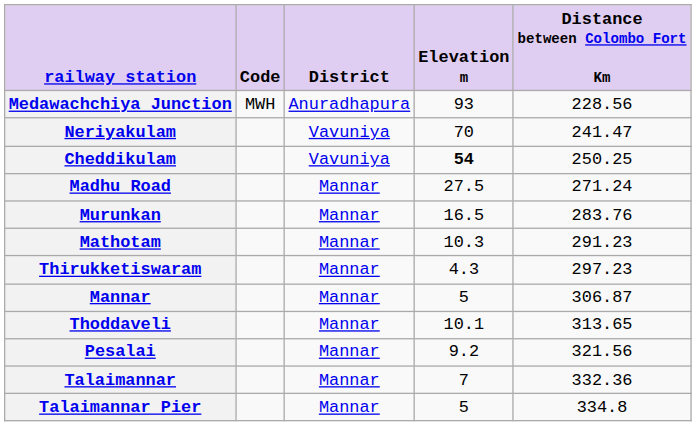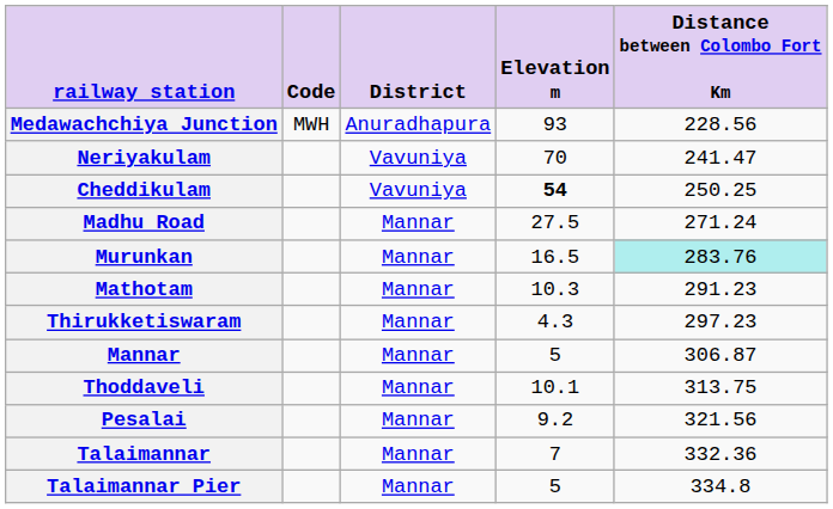 <table class="wikitable sortable" style="text-align:center; font-size:100%">
 <tr valign=bottom>
 <th style="background-color:#E0CEF2;"><a href='#'>railway station</a></th>
 <th style="background-color:#E0CEF2;">Code</th>
 <th style="background-color:#E0CEF2;">District</th>
 <th style="background-color:#E0CEF2;">Elevation<br><small>m</small><br></th>
 <th style="background-color:#E0CEF2;">Distance<br><small>between <a href='#'>Colombo Fort</a></small><br><br><small>Km</small><br></th>
 </tr>
 <tr>
 <th><a href='#'>Medawachchiya Junction</a></th>
 <td>MWH</td>
 <td><a href='#'>Anuradhapura</a></td>
 <td>93</td>
 <td>228.56</td>
 </tr>
 <tr>
 <th><a href='#'>Neriyakulam</a></th>
 <td></td>
 <td><a href='#'>Vavuniya</a></td>
 <td>70</td>
 <td>241.47</td>
 </tr>
 <tr>
 <th><a href='#'>Cheddikulam</a></th>
 <td></td>
 <td><a href='#'>Vavuniya</a></td>
 <td><strong>54</strong></td>
 <td>250.25</td>
 </tr>
 <tr>
 <th><a href='#'>Madhu Road</a></th>
 <td></td>
 <td><a href='#'>Mannar</a></td>
 <td>27.5</td>
 <td>271.24</td>
 </tr>
 <tr>
 <th><a href='#'>Murunkan</a></th>
 <td></td>
 <td><a href='#'>Mannar</a></td>
 <td>16.5</td>
-<td>283.76</td>
+<td style="background: paleturquoise;">283.76</td>
 </tr>
 <tr>
 <th><a href='#'>Mathotam</a></th>
 <td></td>
 <td><a href='#'>Mannar</a></td>
 <td>10.3</td>
 <td>291.23</td>
 </tr>
 <tr>
 <th><a href='#'>Thirukketiswaram</a></th>
 <td></td>
 <td><a href='#'>Mannar</a></td>
 <td>4.3</td>
 <td>297.23</td>
 </tr>
 <tr>
 <th><a href='#'>Mannar</a></th>
 <td></td>
 <td><a href='#'>Mannar</a></td>
 <td>5</td>
 <td>306.87</td>
 </tr>
 <tr>
 <th><a href='#'>Thoddaveli</a></th>
 <td></td>
 <td><a href='#'>Mannar</a></td>
 <td>10.1</td>
-<td>313.65</td>
+<td>313.75</td>
 </tr>
 <tr>
 <th><a href='#'>Pesalai</a></th>
 <td></td>
 <td><a href='#'>Mannar</a></td>
 <td>9.2</td>
 <td>321.56</td>
 </tr>
 <tr>
 <th><a href='#'>Talaimannar</a></th>
 <td></td>
 <td><a href='#'>Mannar</a></td>
 <td>7</td>
 <td>332.36</td>
 </tr>
 <tr>
 <th><a href='#'>Talaimannar Pier</a></th>
 <td></td>
 <td><a href='#'>Mannar</a></td>
 <td>5</td>
 <td>334.8</td>
 </tr>
 </table>
